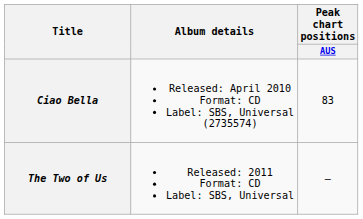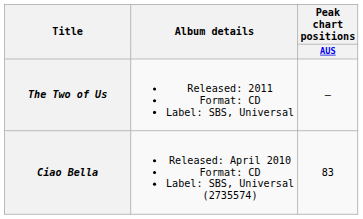 <table class="wikitable plainrowheaders" style="text-align:center;" border="1">
 <tr>
 <th scope="col" rowspan="2" style="width:12em;">Title</th>
 <th scope="col" rowspan="2" style="width:16em;">Album details</th>
 <th scope="col" colspan="1">Peak chart<br>positions</th>
 </tr>
 <tr>
 <th scope="col" style="width:3em; font-size:85%"><a href='#'>AUS</a><br></th>
 </tr>
 <tr>
+<th scope="row"><em>The Two of Us</em></th>
+<td><br><ul><li>Released: 2011</li><li>Format: CD</li><li>Label: SBS, Universal</li></ul></td>
+<td>—</td>
+</tr>
+<tr>
 <th scope="row"><em>Ciao Bella</em></th>
 <td><br><ul><li>Released: April 2010</li><li>Format: CD</li><li>Label: SBS, Universal (2735574)</li></ul></td>
 <td>83</td>
 </tr>
-<tr>
-<th scope="row"><em>The Two of Us</em></th>
-<td><br><ul><li>Released: 2011</li><li>Format: CD</li><li>Label: SBS, Universal</li></ul></td>
-<td>—</td>
-</tr>
 </table>
